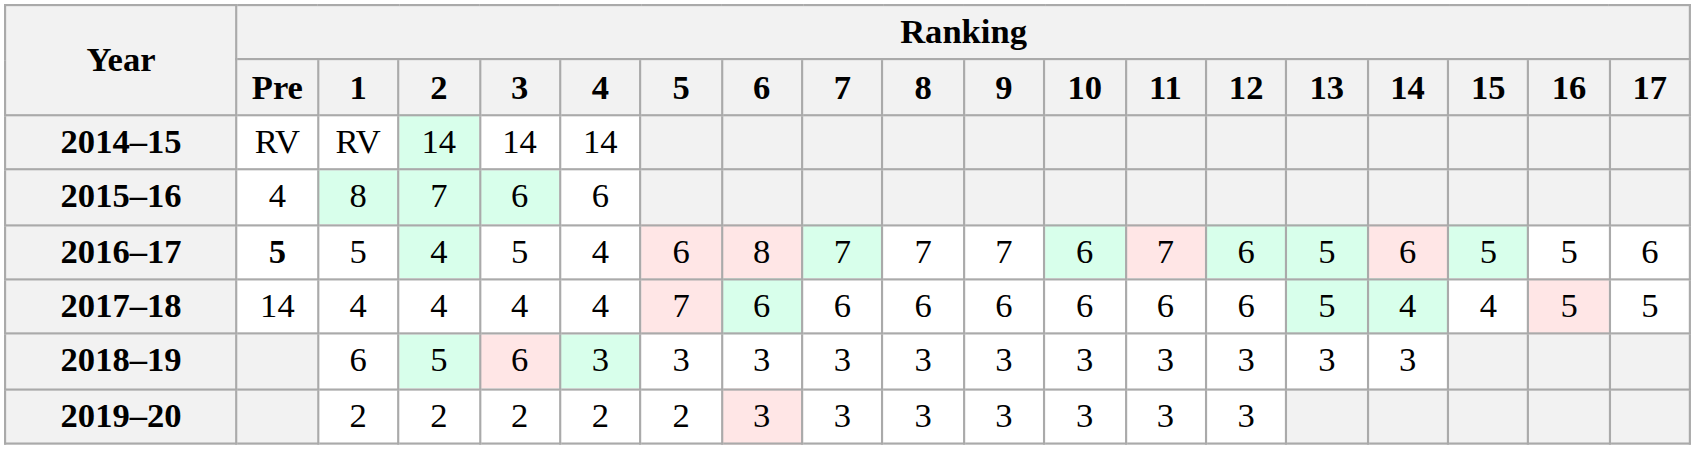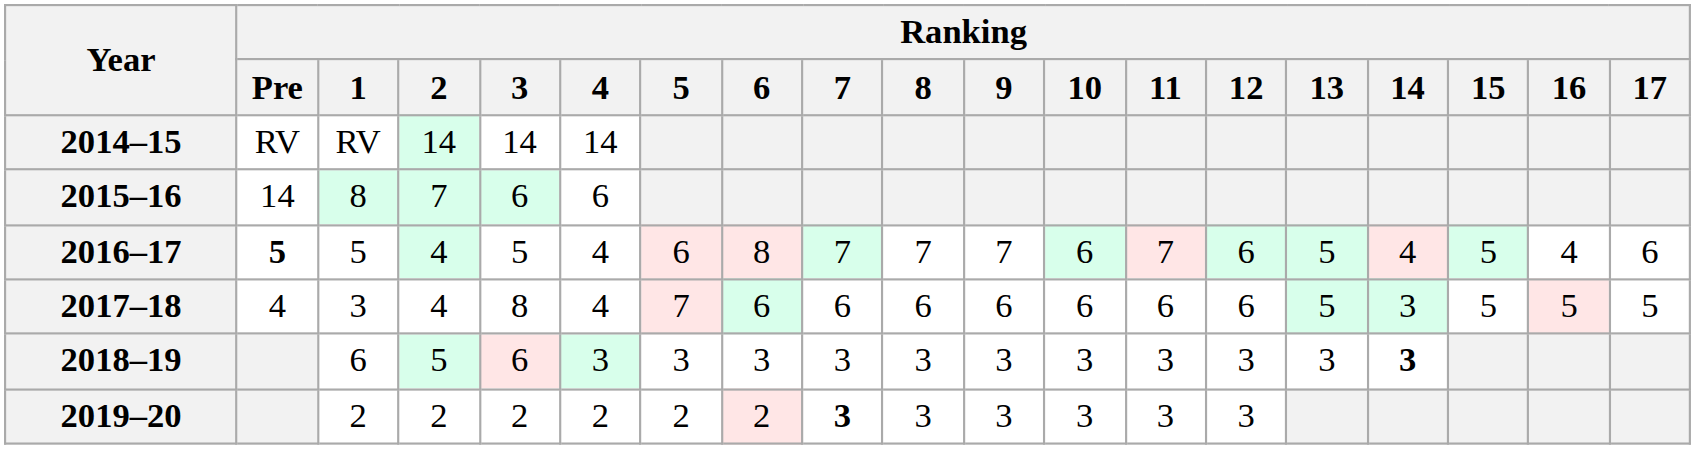 <table class="wikitable" style="white-space:nowrap;">
 <tr>
 <th scope="col" width="100" rowspan="2">Year</th>
 <th colspan="25">Ranking</th>
 </tr>
 <tr>
 <th scope="col" width="30">Pre</th>
 <th scope="col" width="30">1</th>
 <th scope="col" width="30">2</th>
 <th scope="col" width="30">3</th>
 <th scope="col" width="30">4</th>
 <th scope="col" width="30">5</th>
 <th scope="col" width="30">6</th>
 <th scope="col" width="30">7</th>
 <th scope="col" width="30">8</th>
 <th scope="col" width="30">9</th>
 <th scope="col" width="30">10</th>
 <th scope="col" width="30">11</th>
 <th scope="col" width="30">12</th>
 <th scope="col" width="30">13</th>
 <th scope="col" width="30">14</th>
 <th scope="col" width="30">15</th>
 <th scope="col" width="30">16</th>
 <th scope="col" width="30">17</th>
 </tr>
 <tr style="text-align:center;">
 <th>2014–15</th>
 <td bgcolor=FFFFFF>RV</td>
 <td bgcolor=FFFFFF>RV</td>
 <td bgcolor=D8FFEB>14</td>
 <td bgcolor=FFFFFF>14</td>
 <td bgcolor=FFFFFF>14</td>
 <td bgcolor=F2F2F2></td>
 <td bgcolor=F2F2F2></td>
 <td bgcolor=F2F2F2></td>
 <td bgcolor=F2F2F2></td>
 <td bgcolor=F2F2F2></td>
 <td bgcolor=F2F2F2></td>
 <td bgcolor=F2F2F2></td>
 <td bgcolor=F2F2F2></td>
 <td bgcolor=F2F2F2></td>
 <td bgcolor=F2F2F2></td>
 <td bgcolor=F2F2F2></td>
 <td bgcolor=F2F2F2></td>
 <td bgcolor=F2F2F2></td>
 </tr>
 <tr style="text-align:center;">
 <th>2015–16</th>
-<td bgcolor=FFFFFF>4</td>
+<td bgcolor=FFFFFF>14</td>
 <td bgcolor=D8FFEB>8</td>
 <td bgcolor=D8FFEB>7</td>
 <td bgcolor=D8FFEB>6</td>
 <td bgcolor=FFFFFF>6</td>
 <td bgcolor=F2F2F2></td>
 <td bgcolor=F2F2F2></td>
 <td bgcolor=F2F2F2></td>
 <td bgcolor=F2F2F2></td>
 <td bgcolor=F2F2F2></td>
 <td bgcolor=F2F2F2></td>
 <td bgcolor=F2F2F2></td>
 <td bgcolor=F2F2F2></td>
 <td bgcolor=F2F2F2></td>
 <td bgcolor=F2F2F2></td>
 <td bgcolor=F2F2F2></td>
 <td bgcolor=F2F2F2></td>
 <td bgcolor=F2F2F2></td>
 </tr>
 <tr style="text-align:center;">
 <th>2016–17</th>
 <td bgcolor=FFFFFF><strong>5</strong></td>
 <td bgcolor=FFFFFF>5</td>
 <td bgcolor=D8FFEB>4</td>
 <td bgcolor=FFFFFF>5</td>
 <td bgcolor=FFFFFF>4</td>
 <td bgcolor=FFE6E6>6</td>
 <td bgcolor=FFE6E6>8</td>
 <td bgcolor=D8FFEB>7</td>
 <td bgcolor=FFFFFF>7</td>
 <td bgcolor=FFFFFF>7</td>
 <td bgcolor=D8FFEB>6</td>
 <td bgcolor=FFE6E6>7</td>
 <td bgcolor=D8FFEB>6</td>
 <td bgcolor=D8FFEB>5</td>
-<td bgcolor=FFE6E6>6</td>
+<td bgcolor=FFE6E6>4</td>
 <td bgcolor=D8FFEB>5</td>
-<td bgcolor=FFFFFF>5</td>
+<td bgcolor=FFFFFF>4</td>
 <td bgcolor=FFFFFF>6</td>
 </tr>
 <tr style="text-align:center;">
 <th>2017–18</th>
-<td bgcolor=FFFFFF>14</td>
 <td bgcolor=FFFFFF>4</td>
+<td bgcolor=FFFFFF>3</td>
 <td bgcolor=FFFFFF>4</td>
-<td bgcolor=FFFFFF>4</td>
+<td bgcolor=FFFFFF>8</td>
 <td bgcolor=FFFFFF>4</td>
 <td bgcolor=FFE6E6>7</td>
 <td bgcolor=D8FFEB>6</td>
 <td bgcolor=FFFFFF>6</td>
 <td bgcolor=FFFFFF>6</td>
 <td bgcolor=FFFFFF>6</td>
 <td bgcolor=FFFFFF>6</td>
 <td bgcolor=FFFFFF>6</td>
 <td bgcolor=FFFFFF>6</td>
 <td bgcolor=D8FFEB>5</td>
-<td bgcolor=D8FFEB>4</td>
-<td bgcolor=FFFFFF>4</td>
+<td bgcolor=D8FFEB>3</td>
+<td bgcolor=FFFFFF>5</td>
 <td bgcolor=FFE6E6>5</td>
 <td bgcolor=FFFFFF>5</td>
 </tr>
 <tr style="text-align:center;">
 <th>2018–19</th>
 <td bgcolor=F2F2F2></td>
 <td bgcolor=FFFFFF>6</td>
 <td bgcolor=D8FFEB>5</td>
 <td bgcolor=FFE6E6>6</td>
 <td bgcolor=D8FFEB>3</td>
 <td bgcolor=FFFFFF>3</td>
 <td bgcolor=FFFFFF>3</td>
 <td bgcolor=FFFFFF>3</td>
 <td bgcolor=FFFFFF>3</td>
 <td bgcolor=FFFFFF>3</td>
 <td bgcolor=FFFFFF>3</td>
 <td bgcolor=FFFFFF>3</td>
 <td bgcolor=FFFFFF>3</td>
 <td bgcolor=FFFFFF>3</td>
-<td bgcolor=FFFFFF>3</td>
+<td bgcolor=FFFFFF><strong>3</strong></td>
 <td bgcolor=F2F2F2></td>
 <td bgcolor=F2F2F2></td>
 <td bgcolor=F2F2F2></td>
 </tr>
 <tr style="text-align:center;">
 <th>2019–20</th>
 <td bgcolor=F2F2F2></td>
 <td bgcolor=FFFFFF>2</td>
 <td bgcolor=FFFFFF>2</td>
 <td bgcolor=FFFFFF>2</td>
 <td bgcolor=FFFFFF>2</td>
 <td bgcolor=FFFFFF>2</td>
-<td bgcolor=FFE6E6>3</td>
-<td bgcolor=FFFFFF>3</td>
+<td bgcolor=FFE6E6>2</td>
+<td bgcolor=FFFFFF><strong>3</strong></td>
 <td bgcolor=FFFFFF>3</td>
 <td bgcolor=FFFFFF>3</td>
 <td bgcolor=FFFFFF>3</td>
 <td bgcolor=FFFFFF>3</td>
 <td bgcolor=FFFFFF>3</td>
 <td bgcolor=F2F2F2></td>
 <td bgcolor=F2F2F2></td>
 <td bgcolor=F2F2F2></td>
 <td bgcolor=F2F2F2></td>
 <td bgcolor=F2F2F2></td>
 </tr>
 </table>
